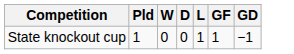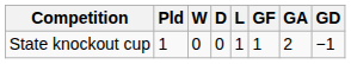 <table class="wikitable">
 <tr>
 <th>Competition</th>
 <th>Pld</th>
 <th>W</th>
 <th>D</th>
 <th>L</th>
 <th>GF</th>
+<th>GA</th>
 <th>GD</th>
 </tr>
 <tr>
 <td>State knockout cup</td>
 <td>1</td>
 <td>0</td>
 <td>0</td>
 <td>1</td>
 <td>1</td>
+<td>2</td>
 <td>−1</td>
 </tr>
 </table>
